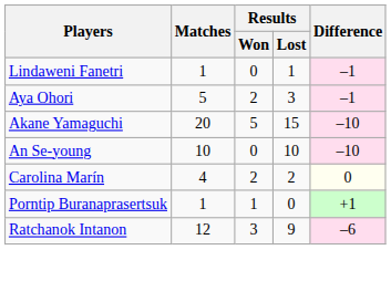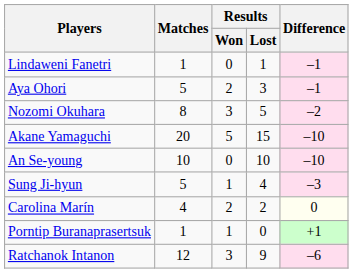 <table class=wikitable style="text-align:center; font-size:small">
 <tr>
 <th rowspan="2">Players</th>
 <th rowspan="2">Matches</th>
 <th colspan="2">Results</th>
 <th rowspan="2">Difference</th>
 </tr>
 <tr>
 <th>Won</th>
 <th>Lost</th>
 </tr>
 <tr>
 <td align="left"> <a href='#'>Lindaweni Fanetri</a></td>
 <td>1</td>
 <td>0</td>
 <td>1</td>
 <td bgcolor="#ffddee">–1</td>
 </tr>
 <tr>
 <td align="left"> <a href='#'>Aya Ohori</a></td>
 <td>5</td>
 <td>2</td>
 <td>3</td>
 <td bgcolor="#ffddee">–1</td>
 </tr>
 <tr>
+<td align="left"> <a href='#'>Nozomi Okuhara</a></td>
+<td>8</td>
+<td>3</td>
+<td>5</td>
+<td bgcolor="#ffddee">–2</td>
+</tr>
+<tr>
 <td align="left"> <a href='#'>Akane Yamaguchi</a></td>
 <td>20</td>
 <td>5</td>
 <td>15</td>
 <td bgcolor="#ffddee">–10</td>
 </tr>
 <tr>
 <td align="left"> <a href='#'>An Se-young</a></td>
 <td>10</td>
 <td>0</td>
 <td>10</td>
 <td bgcolor="#ffddee">–10</td>
+</tr>
+<tr>
+<td align="left"> <a href='#'>Sung Ji-hyun</a></td>
+<td>5</td>
+<td>1</td>
+<td>4</td>
+<td bgcolor="#ffddee">–3</td>
 </tr>
 <tr>
 <td align="left"> <a href='#'>Carolina Marín</a></td>
 <td>4</td>
 <td>2</td>
 <td>2</td>
 <td bgcolor="#fffff0">0</td>
 </tr>
 <tr>
 <td align="left"> <a href='#'>Porntip Buranaprasertsuk</a></td>
 <td>1</td>
 <td>1</td>
 <td>0</td>
 <td bgcolor="#ccffcc">+1</td>
 </tr>
 <tr>
 <td align="left"> <a href='#'>Ratchanok Intanon</a></td>
 <td>12</td>
 <td>3</td>
 <td>9</td>
 <td bgcolor="#ffddee">–6</td>
 </tr>
 </table>
